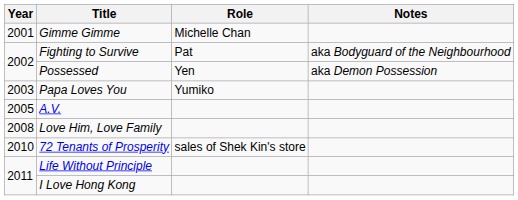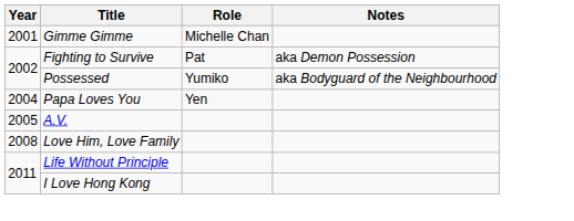 <table class="wikitable sortable">
 <tr align="center">
 <th>Year</th>
 <th>Title</th>
 <th>Role</th>
 <th class="unsortable">Notes</th>
 </tr>
 <tr>
 <td>2001</td>
 <td><em>Gimme Gimme</em></td>
 <td>Michelle Chan</td>
 <td></td>
 </tr>
 <tr>
 <td rowspan=2>2002</td>
 <td><em>Fighting to Survive</em></td>
 <td>Pat</td>
+<td>aka <em>Demon Possession</em></td>
+</tr>
+<tr>
+<td><em>Possessed</em></td>
+<td>Yumiko</td>
 <td>aka <em>Bodyguard of the Neighbourhood</em></td>
 </tr>
 <tr>
-<td><em>Possessed</em></td>
+<td>2004</td>
+<td><em>Papa Loves You</em></td>
 <td>Yen</td>
-<td>aka <em>Demon Possession</em></td>
-</tr>
-<tr>
-<td>2003</td>
-<td><em>Papa Loves You</em></td>
-<td>Yumiko</td>
 <td></td>
 </tr>
 <tr>
 <td>2005</td>
 <td><em><a href='#'>A.V.</a></em></td>
 <td></td>
 <td></td>
 </tr>
 <tr>
 <td>2008</td>
 <td><em>Love Him, Love Family</em></td>
 <td></td>
 <td></td>
 </tr>
 <tr>
-<td>2010</td>
-<td><em><a href='#'>72 Tenants of Prosperity</a></em></td>
-<td>sales of Shek Kin's store</td>
-<td></td>
-</tr>
-<tr>
 <td rowspan=2>2011</td>
 <td><em><a href='#'>Life Without Principle</a></em></td>
 <td></td>
 <td></td>
 </tr>
 <tr>
 <td><em>I Love Hong Kong</em></td>
 <td></td>
 <td></td>
 </tr>
 </table>
